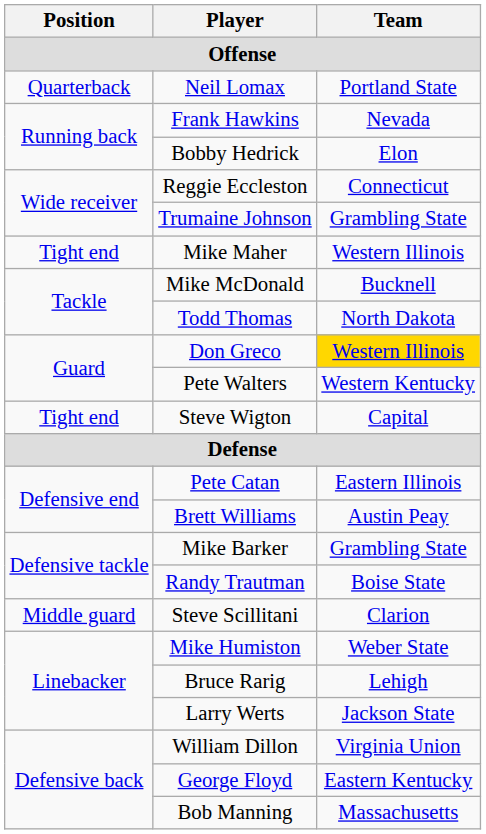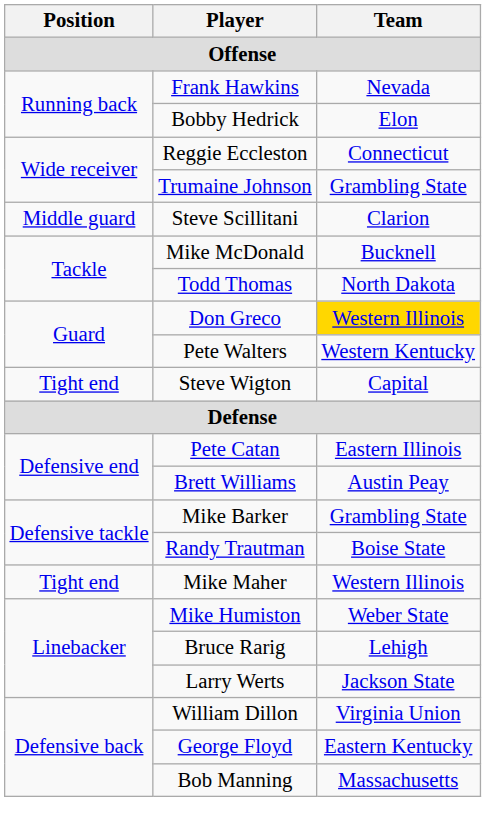 <table class="wikitable">
 <tr>
 <th>Position</th>
 <th>Player</th>
 <th>Team</th>
 </tr>
 <tr>
 <td colspan="3" style="text-align:center; background:#ddd;"><strong>Offense</strong></td>
-</tr>
-<tr style="text-align:center;">
-<td><a href='#'>Quarterback</a></td>
-<td><a href='#'>Neil Lomax</a></td>
-<td><a href='#'>Portland State</a></td>
 </tr>
 <tr style="text-align:center;">
 <td rowspan="2"><a href='#'>Running back</a></td>
 <td><a href='#'>Frank Hawkins</a></td>
 <td><a href='#'>Nevada</a></td>
 </tr>
 <tr style="text-align:center;">
 <td>Bobby Hedrick</td>
 <td><a href='#'>Elon</a></td>
 </tr>
 <tr style="text-align:center;">
 <td rowspan="2"><a href='#'>Wide receiver</a></td>
 <td>Reggie Eccleston</td>
 <td><a href='#'>Connecticut</a></td>
 </tr>
 <tr style="text-align:center;">
 <td><a href='#'>Trumaine Johnson</a></td>
 <td><a href='#'>Grambling State</a></td>
 </tr>
 <tr style="text-align:center;">
-<td><a href='#'>Tight end</a></td>
-<td>Mike Maher</td>
-<td><a href='#'>Western Illinois</a></td>
+<td><a href='#'>Middle guard</a></td>
+<td>Steve Scillitani</td>
+<td><a href='#'>Clarion</a></td>
 </tr>
 <tr style="text-align:center;">
 <td rowspan="2"><a href='#'>Tackle</a></td>
 <td>Mike McDonald</td>
 <td><a href='#'>Bucknell</a></td>
 </tr>
 <tr style="text-align:center;">
 <td><a href='#'>Todd Thomas</a></td>
 <td><a href='#'>North Dakota</a></td>
 </tr>
 <tr style="text-align:center;">
 <td rowspan="2"><a href='#'>Guard</a></td>
 <td><a href='#'>Don Greco</a></td>
 <td style="background: gold;"><a href='#'>Western Illinois</a></td>
 </tr>
 <tr style="text-align:center;">
 <td>Pete Walters</td>
 <td><a href='#'>Western Kentucky</a></td>
 </tr>
 <tr style="text-align:center;">
 <td><a href='#'>Tight end</a></td>
 <td>Steve Wigton</td>
 <td><a href='#'>Capital</a></td>
 </tr>
 <tr>
 <td colspan="3" style="text-align:center; background:#ddd;"><strong>Defense</strong></td>
 </tr>
 <tr style="text-align:center;">
 <td rowspan="2"><a href='#'>Defensive end</a></td>
 <td><a href='#'>Pete Catan</a></td>
 <td><a href='#'>Eastern Illinois</a></td>
 </tr>
 <tr style="text-align:center;">
 <td><a href='#'>Brett Williams</a></td>
 <td><a href='#'>Austin Peay</a></td>
 </tr>
 <tr style="text-align:center;">
 <td rowspan="2"><a href='#'>Defensive tackle</a></td>
 <td>Mike Barker</td>
 <td><a href='#'>Grambling State</a></td>
 </tr>
 <tr style="text-align:center;">
 <td><a href='#'>Randy Trautman</a></td>
 <td><a href='#'>Boise State</a></td>
 </tr>
 <tr style="text-align:center;">
-<td><a href='#'>Middle guard</a></td>
-<td>Steve Scillitani</td>
-<td><a href='#'>Clarion</a></td>
+<td><a href='#'>Tight end</a></td>
+<td>Mike Maher</td>
+<td><a href='#'>Western Illinois</a></td>
 </tr>
 <tr style="text-align:center;">
 <td rowspan="3"><a href='#'>Linebacker</a></td>
 <td><a href='#'>Mike Humiston</a></td>
 <td><a href='#'>Weber State</a></td>
 </tr>
 <tr style="text-align:center;">
 <td>Bruce Rarig</td>
 <td><a href='#'>Lehigh</a></td>
 </tr>
 <tr style="text-align:center;">
 <td>Larry Werts</td>
 <td><a href='#'>Jackson State</a></td>
 </tr>
 <tr style="text-align:center;">
 <td rowspan="3"><a href='#'>Defensive back</a></td>
 <td>William Dillon</td>
 <td><a href='#'>Virginia Union</a></td>
 </tr>
 <tr style="text-align:center;">
 <td><a href='#'>George Floyd</a></td>
 <td><a href='#'>Eastern Kentucky</a></td>
 </tr>
 <tr style="text-align:center;">
 <td>Bob Manning</td>
 <td><a href='#'>Massachusetts</a></td>
 </tr>
 </table>
